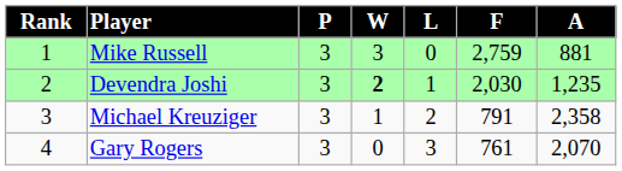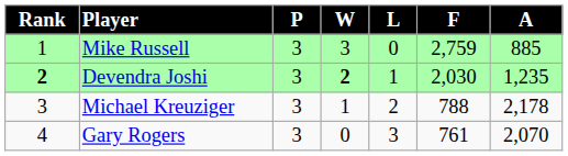 <table border="2" cellpadding="2" cellspacing="0" style="margin: 0; background: #f9f9f9; border: 1px #aaa solid; border-collapse: collapse; font-size: 100%;" width=50%>
 <tr>
 <th bgcolor="000000" style="color:white; text-align:center" width=5%>Rank</th>
 <th bgcolor="000000" style="color:white; text-align:left" width=20%>Player</th>
 <th bgcolor="000000" style="color:white; text-align:center" width=5%>P</th>
 <th bgcolor="000000" style="color:white; text-align:center" width=5%>W</th>
 <th bgcolor="000000" style="color:white; text-align:center" width=5%>L</th>
 <th bgcolor="000000" style="color:white; text-align:center" width=5%>F</th>
 <th bgcolor="000000" style="color:white; text-align:center" width=5%>A</th>
 </tr>
 <tr>
 <td style="text-align:center; background:#aaffaa">1</td>
 <td style="text-align:left; background:#aaffaa"> <a href='#'>Mike Russell</a></td>
 <td style="text-align:center; background:#aaffaa">3</td>
 <td style="text-align:center; background:#aaffaa">3</td>
 <td style="text-align:center; background:#aaffaa">0</td>
 <td style="text-align:center; background:#aaffaa">2,759</td>
-<td style="text-align:center; background:#aaffaa">881</td>
+<td style="text-align:center; background:#aaffaa">885</td>
 </tr>
 <tr>
-<td style="text-align:center; background:#aaffaa">2</td>
+<td style="text-align:center; background:#aaffaa"><strong>2</strong></td>
 <td style="text-align:left; background:#aaffaa"> <a href='#'>Devendra Joshi</a></td>
 <td style="text-align:center; background:#aaffaa">3</td>
 <td style="text-align:center; background:#aaffaa"><strong>2</strong></td>
 <td style="text-align:center; background:#aaffaa">1</td>
 <td style="text-align:center; background:#aaffaa">2,030</td>
 <td style="text-align:center; background:#aaffaa">1,235</td>
 </tr>
 <tr>
 <td style="text-align:center">3</td>
 <td style="text-align:left"> <a href='#'>Michael Kreuziger</a></td>
 <td style="text-align:center">3</td>
 <td style="text-align:center">1</td>
 <td style="text-align:center">2</td>
-<td style="text-align:center">791</td>
-<td style="text-align:center">2,358</td>
+<td style="text-align:center">788</td>
+<td style="text-align:center">2,178</td>
 </tr>
 <tr>
 <td style="text-align:center">4</td>
 <td style="text-align:left"> <a href='#'>Gary Rogers</a></td>
 <td style="text-align:center">3</td>
 <td style="text-align:center">0</td>
 <td style="text-align:center">3</td>
 <td style="text-align:center">761</td>
 <td style="text-align:center">2,070</td>
 </tr>
 </table>
